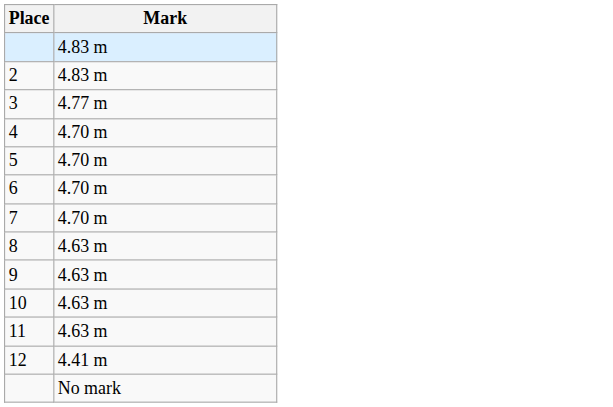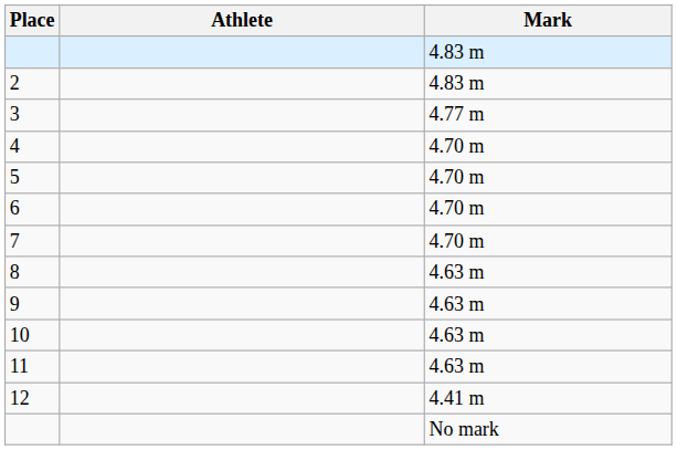 <table class=wikitable>
 <tr>
 <th>Place</th>
+<th style="width:18em">Athlete</th>
 <th style="width:12em">Mark</th>
 </tr>
 <tr style="background:#daefff;">
+<td></td>
 <td></td>
 <td>4.83 m</td>
 </tr>
 <tr>
 <td>2</td>
+<td></td>
 <td>4.83 m</td>
 </tr>
 <tr>
 <td>3</td>
+<td></td>
 <td>4.77 m</td>
 </tr>
 <tr>
 <td>4</td>
+<td></td>
 <td>4.70 m</td>
 </tr>
 <tr>
 <td>5</td>
+<td></td>
 <td>4.70 m</td>
 </tr>
 <tr>
 <td>6</td>
+<td></td>
 <td>4.70 m</td>
 </tr>
 <tr>
 <td>7</td>
+<td></td>
 <td>4.70 m</td>
 </tr>
 <tr>
 <td>8</td>
+<td></td>
 <td>4.63 m</td>
 </tr>
 <tr>
 <td>9</td>
+<td></td>
 <td>4.63 m</td>
 </tr>
 <tr>
 <td>10</td>
+<td></td>
 <td>4.63 m</td>
 </tr>
 <tr>
 <td>11</td>
+<td></td>
 <td>4.63 m</td>
 </tr>
 <tr>
 <td>12</td>
+<td></td>
 <td>4.41 m</td>
 </tr>
 <tr>
 <td></td>
+<td></td>
 <td>No mark</td>
 </tr>
 </table>
